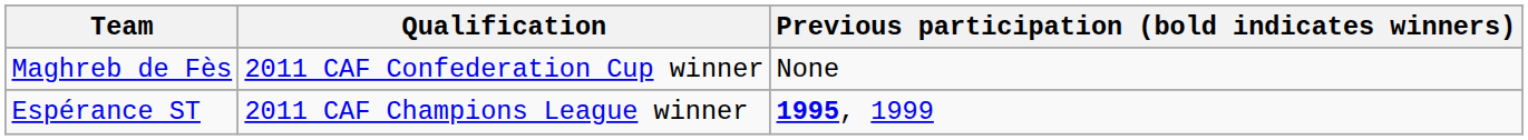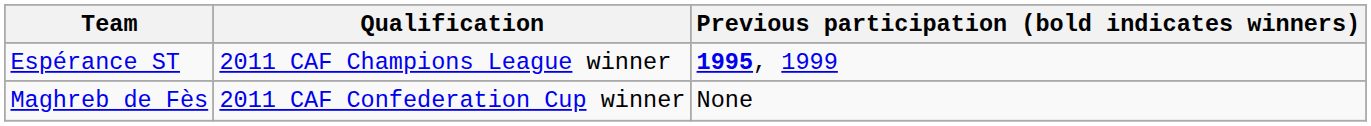 <table class="wikitable">
 <tr>
 <th>Team</th>
 <th>Qualification</th>
 <th>Previous participation (bold indicates winners)</th>
 </tr>
 <tr>
+<td> <a href='#'>Espérance ST</a></td>
+<td><a href='#'>2011 CAF Champions League</a> winner</td>
+<td><strong><a href='#'>1995</a></strong>, <a href='#'>1999</a></td>
+</tr>
+<tr>
 <td> <a href='#'>Maghreb de Fès</a></td>
 <td><a href='#'>2011 CAF Confederation Cup</a> winner</td>
 <td>None</td>
 </tr>
-<tr>
-<td> <a href='#'>Espérance ST</a></td>
-<td><a href='#'>2011 CAF Champions League</a> winner</td>
-<td><strong><a href='#'>1995</a></strong>, <a href='#'>1999</a></td>
-</tr>
 </table>
